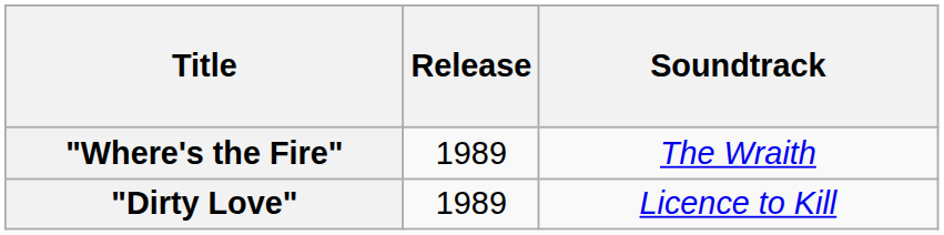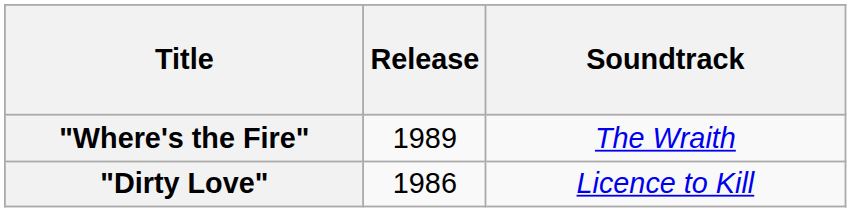 <table class="wikitable plainrowheaders" style="text-align:center;">
 <tr>
 <th scope="col" style="width:12em;"><br>Title<br><br></th>
 <th scope="col">Release</th>
 <th scope="col" style="width:12em;">Soundtrack</th>
 </tr>
 <tr>
 <th scope="row">"Where's the Fire"</th>
 <td>1989</td>
 <td><em><a href='#'>The Wraith</a></em></td>
 </tr>
 <tr>
 <th scope="row">"Dirty Love"</th>
-<td>1989</td>
+<td>1986</td>
 <td><em><a href='#'>Licence to Kill</a></em></td>
 </tr>
 </table>
